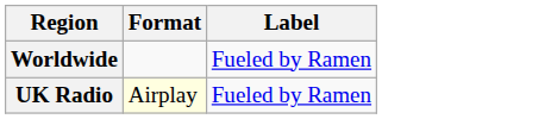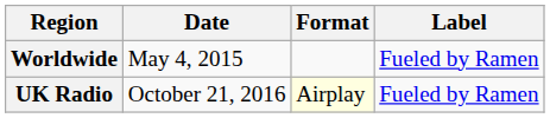 <table class="wikitable plainrowheaders">
 <tr>
 <th>Region</th>
+<th>Date</th>
 <th>Format</th>
 <th>Label</th>
 </tr>
 <tr>
 <th scope="row">Worldwide</th>
+<td>May 4, 2015</td>
 <td rowspan="1"></td>
 <td rowspan="1"><a href='#'>Fueled by Ramen</a></td>
 </tr>
 <tr>
 <th scope="row">UK Radio</th>
+<td>October 21, 2016</td>
 <td rowspan="1" style="background: lightyellow;">Airplay</td>
 <td rowspan="1"><a href='#'>Fueled by Ramen</a></td>
 </tr>
 </table>
